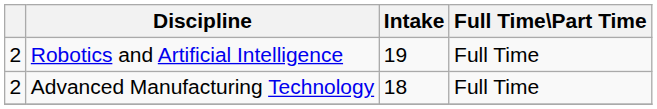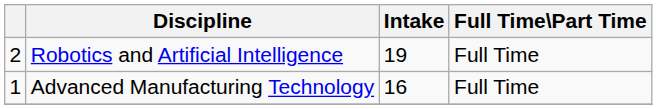 <table class="wikitable">
 <tr>
 <th></th>
 <th>Discipline</th>
 <th>Intake</th>
 <th>Full Time\Part Time</th>
 </tr>
 <tr>
 <td>2</td>
 <td><a href='#'>Robotics</a> and <a href='#'>Artificial Intelligence</a></td>
 <td>19</td>
 <td>Full Time</td>
 </tr>
 <tr>
-<td>2</td>
+<td>1</td>
 <td>Advanced Manufacturing <a href='#'>Technology</a></td>
-<td>18</td>
+<td>16</td>
 <td>Full Time</td>
 </tr>
 <tr>
 </tr>
 </table>
